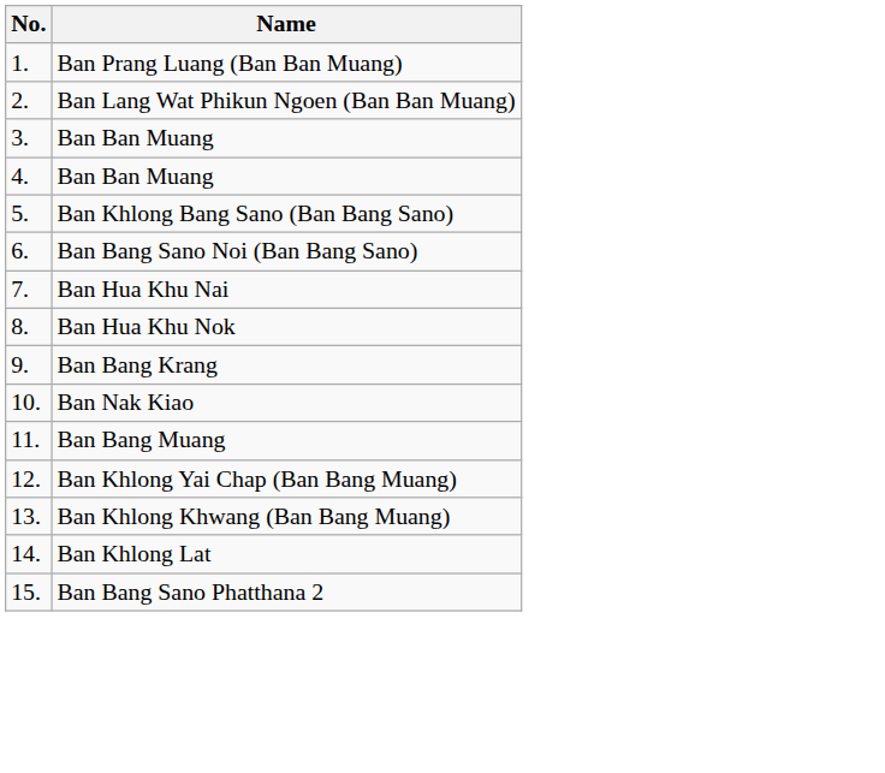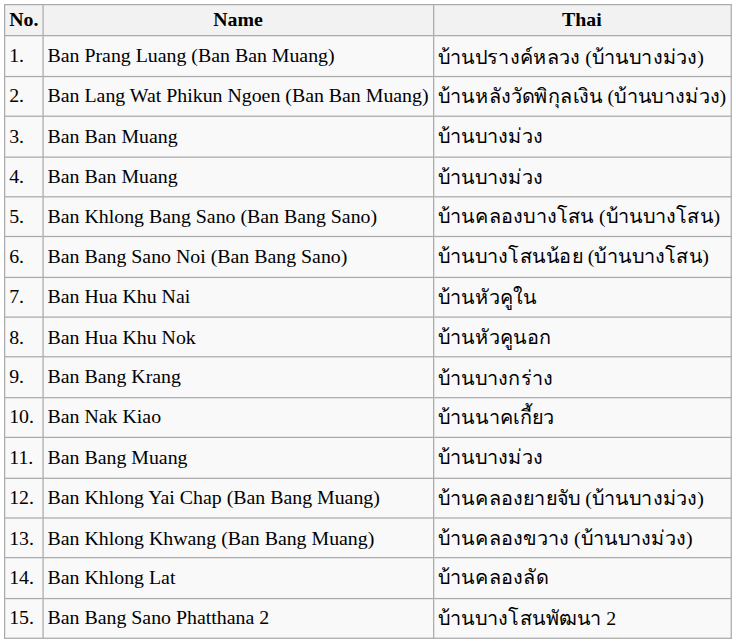 <table class="wikitable sortable">
 <tr>
 <th>No.</th>
 <th>Name</th>
+<th>Thai</th>
 </tr>
 <tr>
 <td>1.</td>
 <td>Ban Prang Luang (Ban Ban Muang)</td>
+<td>บ้านปรางค์หลวง (บ้านบางม่วง)</td>
 </tr>
 <tr>
 <td>2.</td>
 <td>Ban Lang Wat Phikun Ngoen (Ban Ban Muang)</td>
+<td>บ้านหลังวัดพิกุลเงิน (บ้านบางม่วง)</td>
 </tr>
 <tr>
 <td>3.</td>
 <td>Ban Ban Muang</td>
+<td>บ้านบางม่วง</td>
 </tr>
 <tr>
 <td>4.</td>
 <td>Ban Ban Muang</td>
+<td>บ้านบางม่วง</td>
 </tr>
 <tr>
 <td>5.</td>
 <td>Ban Khlong Bang Sano (Ban Bang Sano)</td>
+<td>บ้านคลองบางโสน (บ้านบางโสน)</td>
 </tr>
 <tr>
 <td>6.</td>
 <td>Ban Bang Sano Noi (Ban Bang Sano)</td>
+<td>บ้านบางโสนน้อย (บ้านบางโสน)</td>
 </tr>
 <tr>
 <td>7.</td>
 <td>Ban Hua Khu Nai</td>
+<td>บ้านหัวคูใน</td>
 </tr>
 <tr>
 <td>8.</td>
 <td>Ban Hua Khu Nok</td>
+<td>บ้านหัวคูนอก</td>
 </tr>
 <tr>
 <td>9.</td>
 <td>Ban Bang Krang</td>
+<td>บ้านบางกร่าง</td>
 </tr>
 <tr>
 <td>10.</td>
 <td>Ban Nak Kiao</td>
+<td>บ้านนาคเกี้ยว</td>
 </tr>
 <tr>
 <td>11.</td>
 <td>Ban Bang Muang</td>
+<td>บ้านบางม่วง</td>
 </tr>
 <tr>
 <td>12.</td>
 <td>Ban Khlong Yai Chap (Ban Bang Muang)</td>
+<td>บ้านคลองยายจับ (บ้านบางม่วง)</td>
 </tr>
 <tr>
 <td>13.</td>
 <td>Ban Khlong Khwang (Ban Bang Muang)</td>
+<td>บ้านคลองขวาง (บ้านบางม่วง)</td>
 </tr>
 <tr>
 <td>14.</td>
 <td>Ban Khlong Lat</td>
+<td>บ้านคลองลัด</td>
 </tr>
 <tr>
 <td>15.</td>
 <td>Ban Bang Sano Phatthana 2</td>
+<td>บ้านบางโสนพัฒนา 2</td>
 </tr>
 </table>
